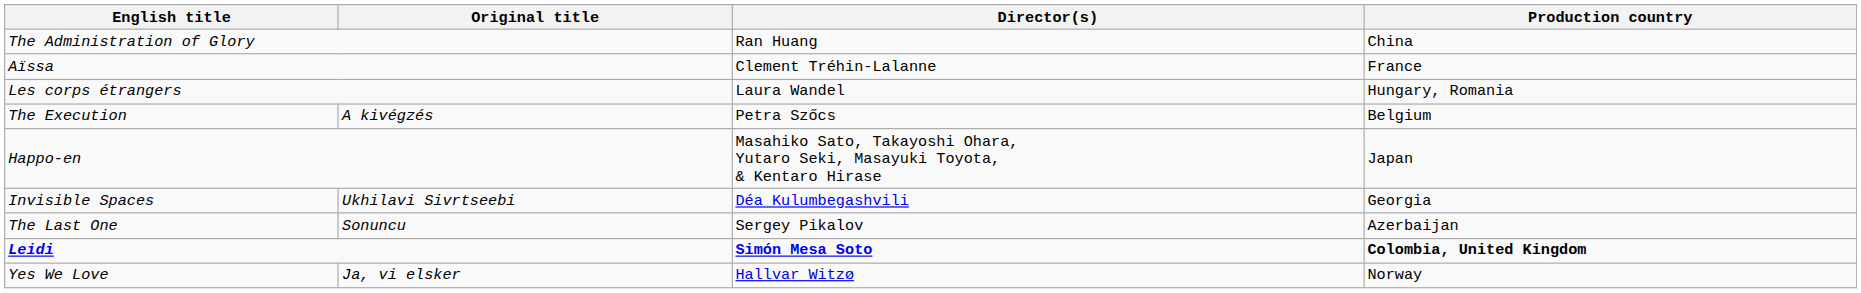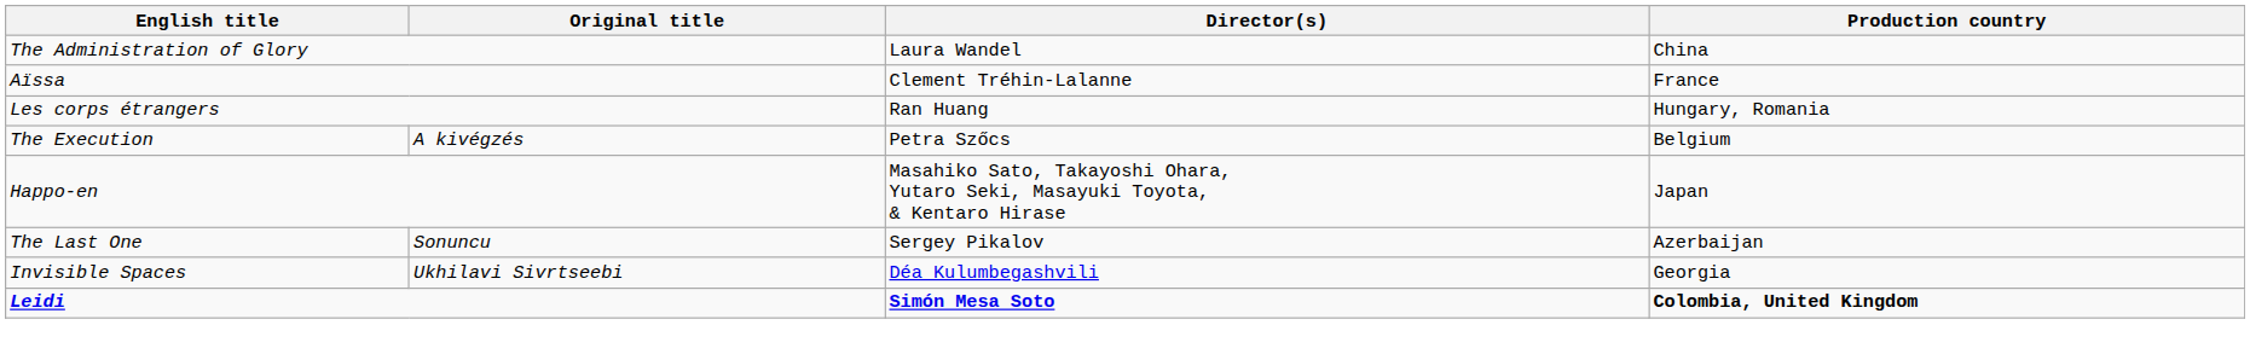 <table class="wikitable" width="100%" cellpadding="5">
 <tr>
 <th scope="col">English title</th>
 <th scope="col">Original title</th>
 <th scope="col">Director(s)</th>
 <th scope="col">Production country</th>
 </tr>
 <tr>
 <td colspan=2 data-sort-value="Administration"><em>The Administration of Glory</em></td>
-<td>Ran Huang</td>
+<td data-sort-value="Wandel">Laura Wandel</td>
 <td>China</td>
 </tr>
 <tr>
 <td colspan=2><em>Aïssa</em></td>
 <td data-sort-value="Trehin">Clement Tréhin-Lalanne</td>
 <td>France</td>
 </tr>
 <tr>
 <td colspan=2 data-sort-value="Corps"><em>Les corps étrangers</em></td>
-<td data-sort-value="Wandel">Laura Wandel</td>
+<td>Ran Huang</td>
 <td>Hungary, Romania</td>
 </tr>
 <tr>
 <td data-sort-value="Execution"><em>The Execution</em></td>
 <td data-sort-value="Kivegzes"><em>A kivégzés</em></td>
 <td data-sort-value="Szocs">Petra Szőcs</td>
 <td>Belgium</td>
 </tr>
 <tr>
 <td colspan=2><em>Happo-en</em></td>
 <td data-sort-value="Sato">Masahiko Sato, Takayoshi Ohara,<br>Yutaro Seki, Masayuki Toyota,<br>& Kentaro Hirase</td>
 <td>Japan</td>
 </tr>
 <tr>
+<td data-sort-value="Last One"><em>The Last One</em></td>
+<td><em>Sonuncu</em></td>
+<td data-sort-value="Pikalov">Sergey Pikalov</td>
+<td>Azerbaijan</td>
+</tr>
+<tr>
 <td><em>Invisible Spaces</em></td>
 <td><em>Ukhilavi Sivrtseebi</em></td>
 <td data-sort-value="Kulumbegashvili"><a href='#'>Déa Kulumbegashvili</a></td>
 <td>Georgia</td>
-</tr>
-<tr>
-<td data-sort-value="Last One"><em>The Last One</em></td>
-<td><em>Sonuncu</em></td>
-<td data-sort-value="Pikalov">Sergey Pikalov</td>
-<td>Azerbaijan</td>
 </tr>
 <tr -style="background:#FFDEAD;">
 <td colspan=2><strong><em><a href='#'>Leidi</a></em></strong></td>
 <td data-sort-value="Soto"><strong><a href='#'>Simón Mesa Soto</a></strong></td>
 <td><strong>Colombia, United Kingdom</strong></td>
 </tr>
-<tr>
-<td><em>Yes We Love</em></td>
-<td><em>Ja, vi elsker</em></td>
-<td data-sort-value="Witzø"><a href='#'>Hallvar Witzø</a></td>
-<td>Norway</td>
-</tr>
 </table>
